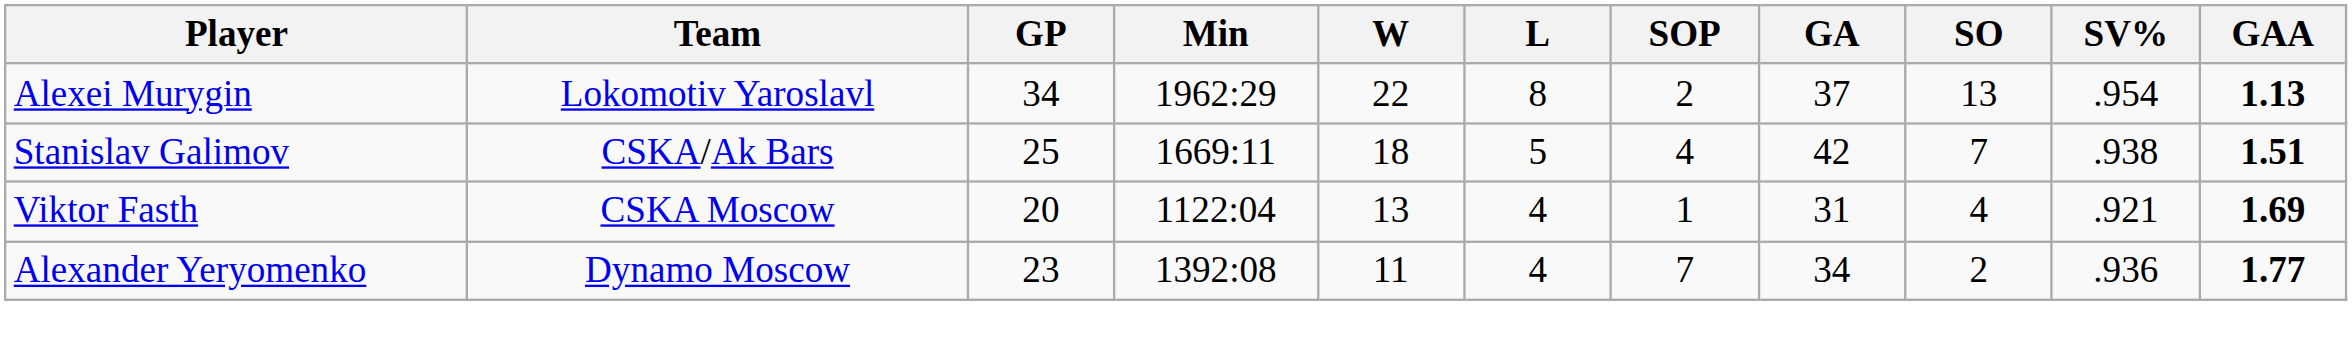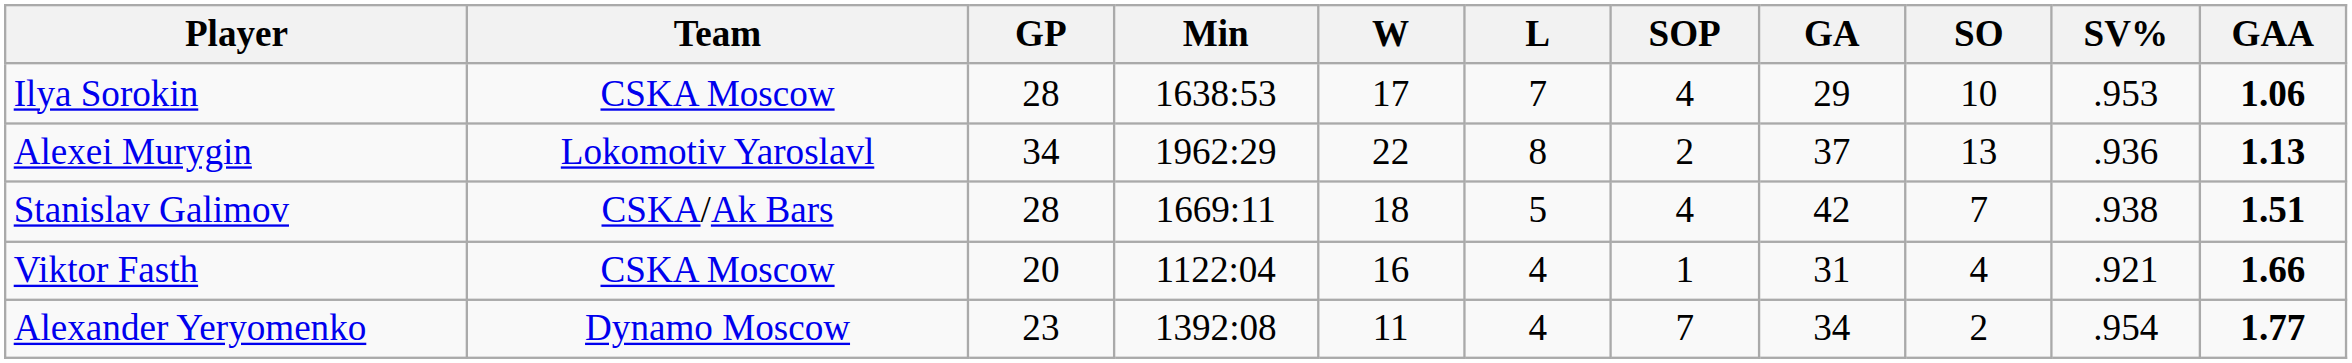 <table class="wikitable sortable" style="text-align:center;">
 <tr>
 <th style="width: 12em;">Player</th>
 <th style="width: 13em;">Team</th>
 <th style="width: 3.5em;">GP</th>
 <th style="width: 5em;">Min</th>
 <th style="width: 3.5em;">W</th>
 <th style="width: 3.5em;">L</th>
 <th style="width: 3.5em;">SOP</th>
 <th style="width: 3.5em;">GA</th>
 <th style="width: 3.5em;">SO</th>
 <th style="width: 3.5em;">SV%</th>
 <th style="width: 3.5em;">GAA</th>
 </tr>
 <tr>
+<td align=left> <a href='#'>Ilya Sorokin</a></td>
+<td><a href='#'>CSKA Moscow</a></td>
+<td>28</td>
+<td>1638:53</td>
+<td>17</td>
+<td>7</td>
+<td>4</td>
+<td>29</td>
+<td>10</td>
+<td>.953</td>
+<td><strong>1.06</strong></td>
+</tr>
+<tr>
 <td align=left> <a href='#'>Alexei Murygin</a></td>
 <td><a href='#'>Lokomotiv Yaroslavl</a></td>
 <td>34</td>
 <td>1962:29</td>
 <td>22</td>
 <td>8</td>
 <td>2</td>
 <td>37</td>
 <td>13</td>
-<td>.954</td>
+<td>.936</td>
 <td><strong>1.13</strong></td>
 </tr>
 <tr>
 <td align=left> <a href='#'>Stanislav Galimov</a></td>
 <td><a href='#'>CSKA</a>/<a href='#'>Ak Bars</a></td>
-<td>25</td>
+<td>28</td>
 <td>1669:11</td>
 <td>18</td>
 <td>5</td>
 <td>4</td>
 <td>42</td>
 <td>7</td>
 <td>.938</td>
 <td><strong>1.51</strong></td>
 </tr>
 <tr>
 <td align=left> <a href='#'>Viktor Fasth</a></td>
 <td><a href='#'>CSKA Moscow</a></td>
 <td>20</td>
 <td>1122:04</td>
-<td>13</td>
+<td>16</td>
 <td>4</td>
 <td>1</td>
 <td>31</td>
 <td>4</td>
 <td>.921</td>
-<td><strong>1.69</strong></td>
+<td><strong>1.66</strong></td>
 </tr>
 <tr>
 <td align=left> <a href='#'>Alexander Yeryomenko</a></td>
 <td><a href='#'>Dynamo Moscow</a></td>
 <td>23</td>
 <td>1392:08</td>
 <td>11</td>
 <td>4</td>
 <td>7</td>
 <td>34</td>
 <td>2</td>
-<td>.936</td>
+<td>.954</td>
 <td><strong>1.77</strong></td>
 </tr>
 </table>
